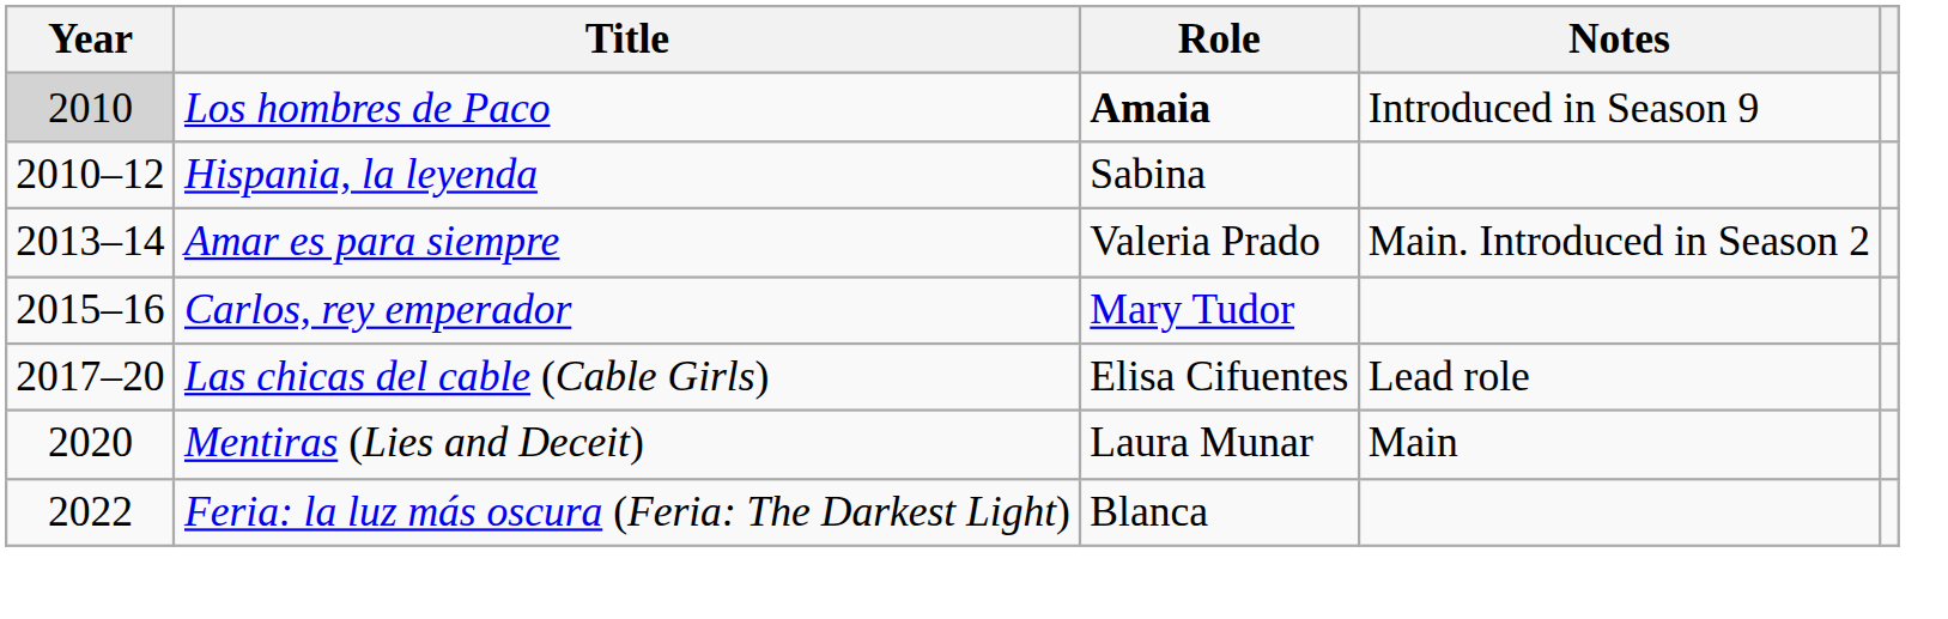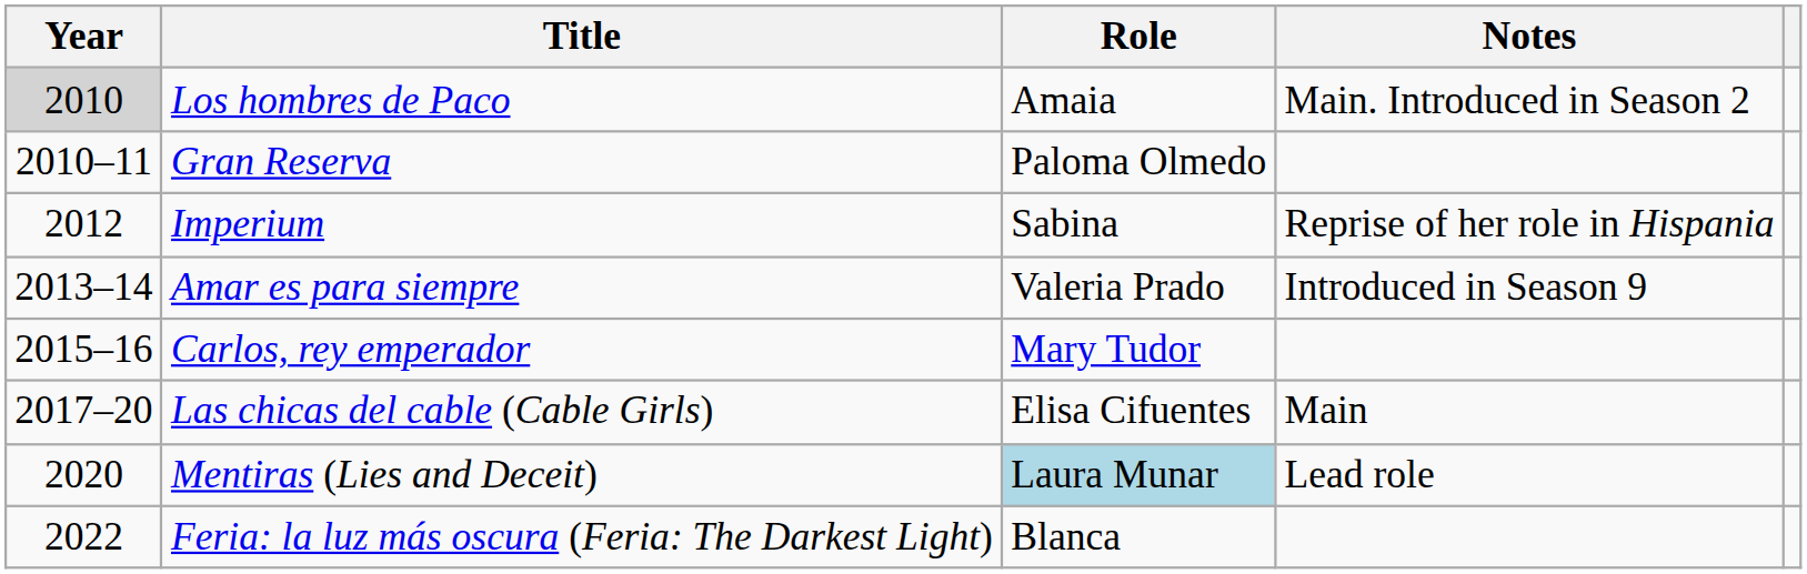 <table class="wikitable sortable">
 <tr>
 <th>Year</th>
 <th>Title</th>
 <th>Role</th>
 <th class="unsortable">Notes</th>
 <th></th>
 </tr>
 <tr>
 <td align = "center" style="background: lightgrey;">2010</td>
 <td><em><a href='#'>Los hombres de Paco</a></em></td>
-<td><strong>Amaia</strong></td>
-<td>Introduced in Season 9</td>
+<td>Amaia</td>
+<td>Main. Introduced in Season 2</td>
 <td align = "center"></td>
 </tr>
 <tr>
-<td align = "center">2010–12</td>
-<td><em><a href='#'>Hispania, la leyenda</a></em></td>
+<td align = "center">2010–11</td>
+<td><em><a href='#'>Gran Reserva</a></em></td>
+<td>Paloma Olmedo</td>
+<td></td>
+<td align = "center"></td>
+</tr>
+<tr>
+<td align = "center">2012</td>
+<td><a href='#'><em>Imperium</em></a></td>
 <td>Sabina</td>
-<td></td>
+<td>Reprise of her role in <em>Hispania</em></td>
 <td align = "center"></td>
 </tr>
 <tr>
 <td align = "center">2013–14</td>
 <td><em><a href='#'>Amar es para siempre</a></em></td>
 <td>Valeria Prado</td>
-<td>Main. Introduced in Season 2</td>
+<td>Introduced in Season 9</td>
 <td align = "center"></td>
 </tr>
 <tr>
 <td align = "center">2015–16</td>
 <td><em><a href='#'>Carlos, rey emperador</a></em></td>
 <td><a href='#'>Mary Tudor</a></td>
 <td></td>
 <td align = "center"></td>
 </tr>
 <tr>
 <td align = "center">2017–20</td>
 <td><a href='#'><em>Las chicas del cable</em></a> (<em>Cable Girls</em>)</td>
 <td>Elisa Cifuentes</td>
-<td>Lead role</td>
+<td>Main</td>
 <td align = "center"></td>
 </tr>
 <tr>
 <td align = "center">2020</td>
 <td><em><a href='#'>Mentiras</a></em> (<em>Lies and Deceit</em>)</td>
-<td>Laura Munar</td>
-<td>Main</td>
+<td style="background: lightblue;">Laura Munar</td>
+<td>Lead role</td>
 <td align = "center"></td>
 </tr>
 <tr>
 <td align = "center">2022</td>
 <td><em><a href='#'>Feria: la luz más oscura</a></em> (<em>Feria: The Darkest Light</em>)</td>
 <td>Blanca</td>
 <td></td>
 <td align = "center"></td>
 </tr>
 </table>
